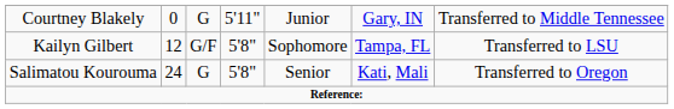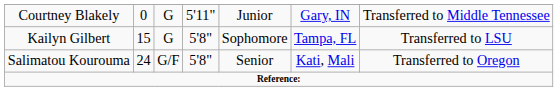 <table class="wikitable sortable" style="text-align: center">
 <tr align=center>
 </tr>
 <tr>
 <td>Courtney Blakely</td>
 <td>0</td>
 <td>G</td>
 <td>5'11"</td>
 <td>Junior</td>
 <td><a href='#'>Gary, IN</a></td>
 <td>Transferred to <a href='#'>Middle Tennessee</a></td>
 </tr>
 <tr>
 <td>Kailyn Gilbert</td>
-<td>12</td>
-<td>G/F</td>
+<td>15</td>
+<td>G</td>
 <td>5'8"</td>
 <td>Sophomore</td>
 <td><a href='#'>Tampa, FL</a></td>
 <td>Transferred to <a href='#'>LSU</a></td>
 </tr>
 <tr>
 <td>Salimatou Kourouma</td>
 <td>24</td>
-<td>G</td>
+<td>G/F</td>
 <td>5'8"</td>
 <td> Senior</td>
 <td><a href='#'>Kati</a>, <a href='#'>Mali</a></td>
 <td>Transferred to <a href='#'>Oregon</a></td>
 </tr>
 <tr>
 <td colspan="9" style="font-size:8pt; text-align:center;"><strong>Reference:</strong></td>
 </tr>
 </table>
